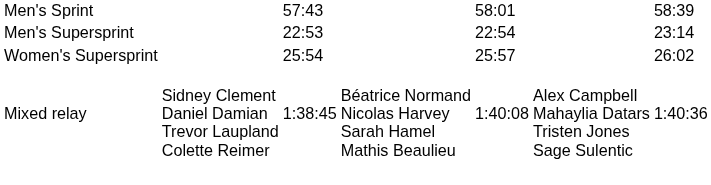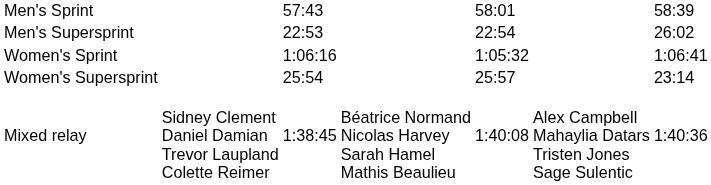 <table>
 <tr>
 <td>Men's Sprint</td>
 <td></td>
 <td>57:43</td>
 <td></td>
 <td>58:01</td>
 <td></td>
 <td>58:39</td>
 </tr>
 <tr>
 <td>Men's Supersprint</td>
 <td></td>
 <td>22:53</td>
 <td></td>
 <td>22:54</td>
 <td></td>
-<td>23:14</td>
+<td>26:02</td>
+</tr>
+<tr>
+<td>Women's Sprint</td>
+<td></td>
+<td>1:06:16</td>
+<td></td>
+<td>1:05:32</td>
+<td></td>
+<td>1:06:41</td>
 </tr>
 <tr>
 <td>Women's Supersprint</td>
 <td></td>
 <td>25:54</td>
 <td></td>
 <td>25:57</td>
 <td></td>
-<td>26:02</td>
+<td>23:14</td>
 </tr>
 <tr>
 <td>Mixed relay</td>
 <td><br>Sidney Clement<br>Daniel Damian<br>Trevor Laupland<br>Colette Reimer</td>
 <td>1:38:45</td>
 <td><br>Béatrice Normand<br>Nicolas Harvey<br>Sarah Hamel<br>Mathis Beaulieu</td>
 <td>1:40:08</td>
 <td><br>Alex Campbell<br>Mahaylia Datars<br>Tristen Jones<br>Sage Sulentic</td>
 <td>1:40:36</td>
 </tr>
 </table>
